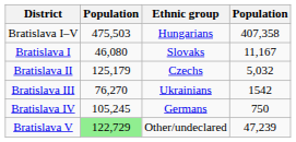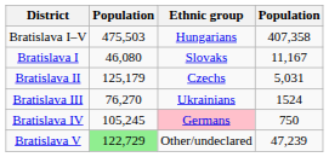 <table class="wikitable" style="float:right; margin:0 auto; text-align:center;">
 <tr>
 <th>District</th>
 <th>Population</th>
 <th>Ethnic group</th>
 <th>Population</th>
 </tr>
 <tr>
 <td>Bratislava I–V</td>
 <td>475,503</td>
 <td><a href='#'>Hungarians</a></td>
 <td>407,358</td>
 </tr>
 <tr>
 <td><a href='#'>Bratislava I</a></td>
 <td>46,080</td>
 <td><a href='#'>Slovaks</a></td>
 <td>11,167</td>
 </tr>
 <tr>
 <td><a href='#'>Bratislava II</a></td>
 <td>125,179</td>
 <td><a href='#'>Czechs</a></td>
-<td>5,032</td>
+<td>5,031</td>
 </tr>
 <tr>
 <td><a href='#'>Bratislava III</a></td>
 <td>76,270</td>
 <td><a href='#'>Ukrainians</a></td>
-<td>1542</td>
+<td>1524</td>
 </tr>
 <tr>
 <td><a href='#'>Bratislava IV</a></td>
 <td>105,245</td>
-<td><a href='#'>Germans</a></td>
+<td style="background: pink;"><a href='#'>Germans</a></td>
 <td>750</td>
 </tr>
 <tr>
 <td><a href='#'>Bratislava V</a></td>
 <td style="background: lightgreen;">122,729</td>
 <td>Other/undeclared</td>
 <td>47,239</td>
 </tr>
 </table>
